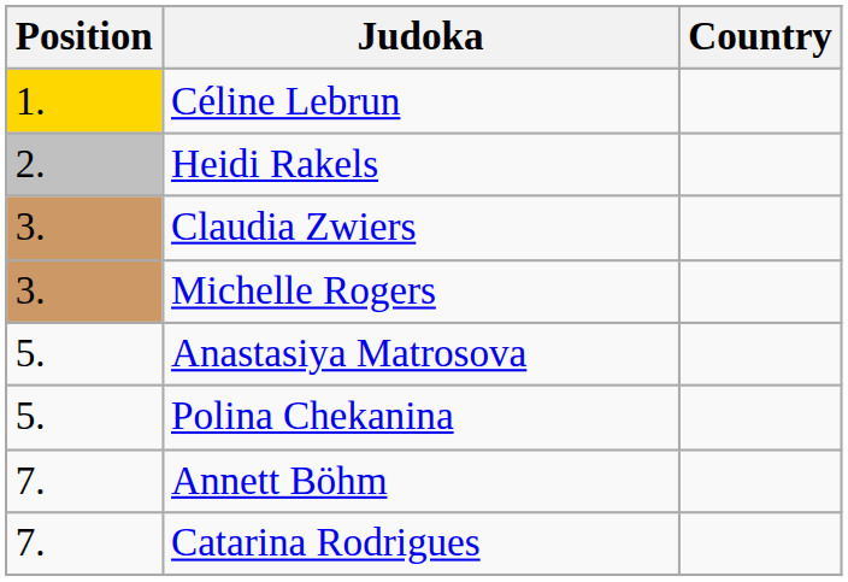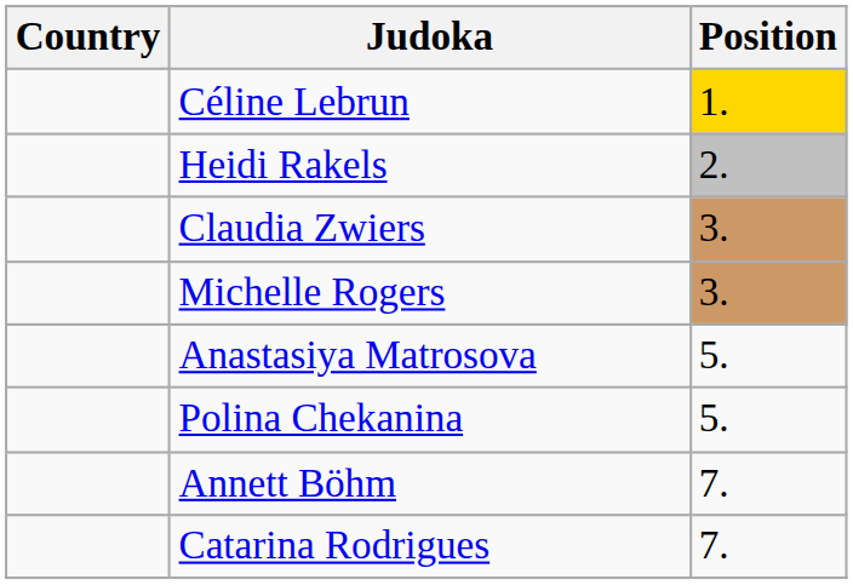 <table class=wikitable>
 <tr>
+<th width=10>Country</th>
+<th width=200>Judoka</th>
 <th width=10>Position</th>
-<th width=200>Judoka</th>
-<th width=10>Country</th>
 </tr>
 <tr>
+<td></td>
+<td><a href='#'>Céline Lebrun</a></td>
 <td bgcolor=gold>1.</td>
-<td><a href='#'>Céline Lebrun</a></td>
-<td></td>
 </tr>
 <tr>
+<td></td>
+<td><a href='#'>Heidi Rakels</a></td>
 <td bgcolor="silver">2.</td>
-<td><a href='#'>Heidi Rakels</a></td>
-<td></td>
 </tr>
 <tr>
+<td></td>
+<td><a href='#'>Claudia Zwiers</a></td>
 <td bgcolor="CC9966">3.</td>
-<td><a href='#'>Claudia Zwiers</a></td>
-<td></td>
 </tr>
 <tr>
+<td></td>
+<td><a href='#'>Michelle Rogers</a></td>
 <td bgcolor="CC9966">3.</td>
-<td><a href='#'>Michelle Rogers</a></td>
-<td></td>
 </tr>
 <tr>
+<td></td>
+<td><a href='#'>Anastasiya Matrosova</a></td>
 <td>5.</td>
-<td><a href='#'>Anastasiya Matrosova</a></td>
-<td></td>
 </tr>
 <tr>
+<td></td>
+<td><a href='#'>Polina Chekanina</a></td>
 <td>5.</td>
-<td><a href='#'>Polina Chekanina</a></td>
-<td></td>
 </tr>
 <tr>
+<td></td>
+<td><a href='#'>Annett Böhm</a></td>
 <td>7.</td>
-<td><a href='#'>Annett Böhm</a></td>
-<td></td>
 </tr>
 <tr>
+<td></td>
+<td><a href='#'>Catarina Rodrigues</a></td>
 <td>7.</td>
-<td><a href='#'>Catarina Rodrigues</a></td>
-<td></td>
 </tr>
 </table>
